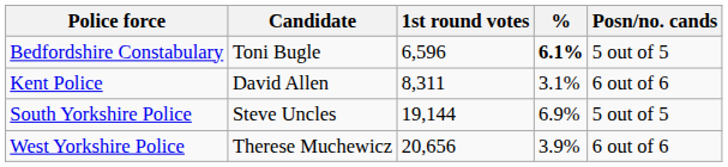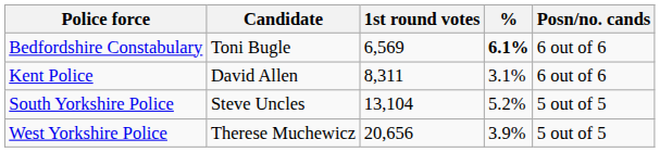 <table class="wikitable">
 <tr>
 <th>Police force</th>
 <th>Candidate</th>
 <th>1st round votes</th>
 <th>%</th>
 <th>Posn/no. cands</th>
 </tr>
 <tr>
 <td><a href='#'>Bedfordshire Constabulary</a></td>
 <td>Toni Bugle</td>
-<td>6,596</td>
+<td>6,569</td>
 <td><strong>6.1%</strong></td>
-<td>5 out of 5</td>
+<td>6 out of 6</td>
 </tr>
 <tr>
 <td><a href='#'>Kent Police</a></td>
 <td>David Allen</td>
 <td>8,311</td>
 <td>3.1%</td>
 <td>6 out of 6</td>
 </tr>
 <tr>
 <td><a href='#'>South Yorkshire Police</a></td>
 <td>Steve Uncles</td>
-<td>19,144</td>
-<td>6.9%</td>
+<td>13,104</td>
+<td>5.2%</td>
 <td>5 out of 5</td>
 </tr>
 <tr>
 <td><a href='#'>West Yorkshire Police</a></td>
 <td>Therese Muchewicz</td>
 <td>20,656</td>
 <td>3.9%</td>
-<td>6 out of 6</td>
+<td>5 out of 5</td>
 </tr>
 </table>
